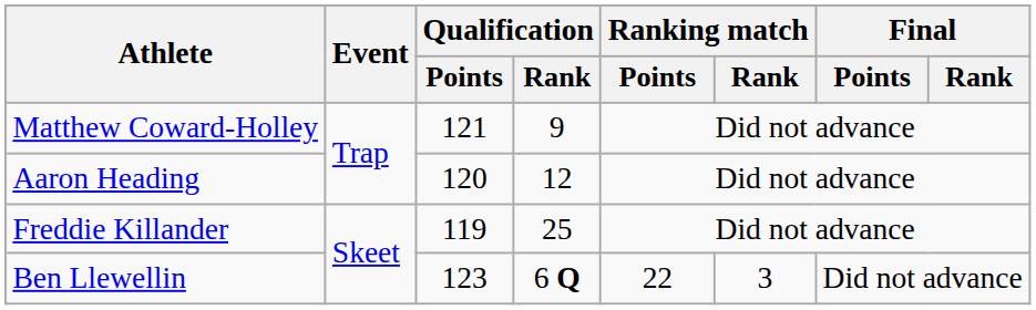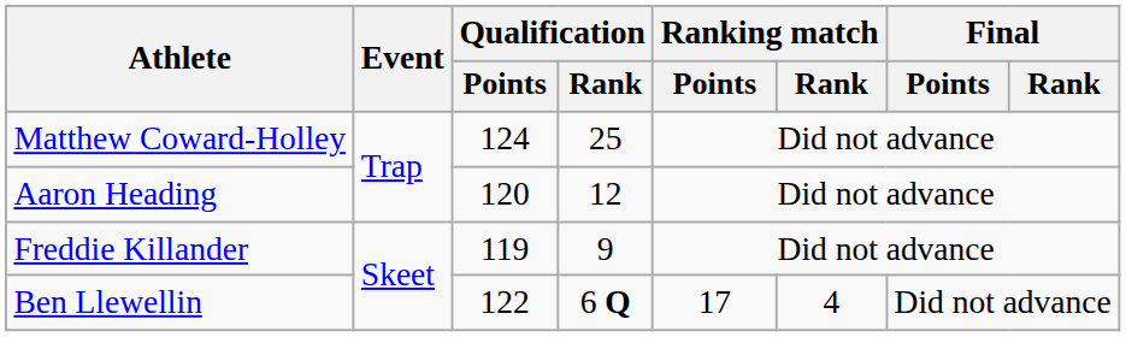 <table class=wikitable style=font-size:90%;text-align:center>
 <tr>
 <th rowspan=2>Athlete</th>
 <th rowspan=2>Event</th>
 <th colspan=2>Qualification</th>
 <th colspan=2>Ranking match</th>
 <th colspan=2>Final</th>
 </tr>
 <tr style=font-size:95%>
 <th>Points</th>
 <th>Rank</th>
 <th>Points</th>
 <th>Rank</th>
 <th>Points</th>
 <th>Rank</th>
 </tr>
 <tr>
 <td align=left><a href='#'>Matthew Coward-Holley</a></td>
 <td rowspan=2 align=left><a href='#'>Trap</a></td>
-<td>121</td>
-<td>9</td>
+<td>124</td>
+<td>25</td>
 <td colspan=4>Did not advance</td>
 </tr>
 <tr>
 <td align=left><a href='#'>Aaron Heading</a></td>
 <td>120</td>
 <td>12</td>
 <td colspan=4>Did not advance</td>
 </tr>
 <tr>
 <td align=left><a href='#'>Freddie Killander</a></td>
 <td rowspan=2 align=left><a href='#'>Skeet</a></td>
 <td>119</td>
-<td>25</td>
+<td>9</td>
 <td colspan=4>Did not advance</td>
 </tr>
 <tr>
 <td align=left><a href='#'>Ben Llewellin</a></td>
-<td>123</td>
+<td>122</td>
 <td>6 <strong>Q</strong></td>
-<td>22</td>
-<td>3</td>
+<td>17</td>
+<td>4</td>
 <td colspan=2>Did not advance</td>
 </tr>
 </table>
